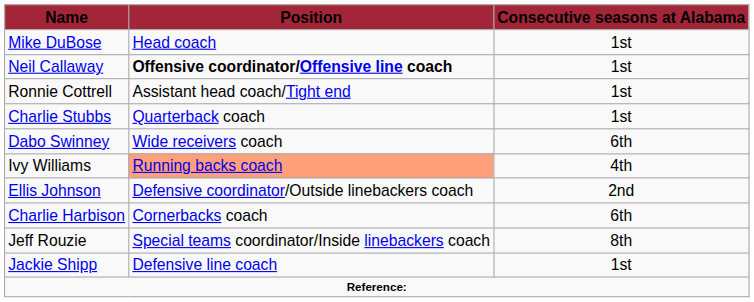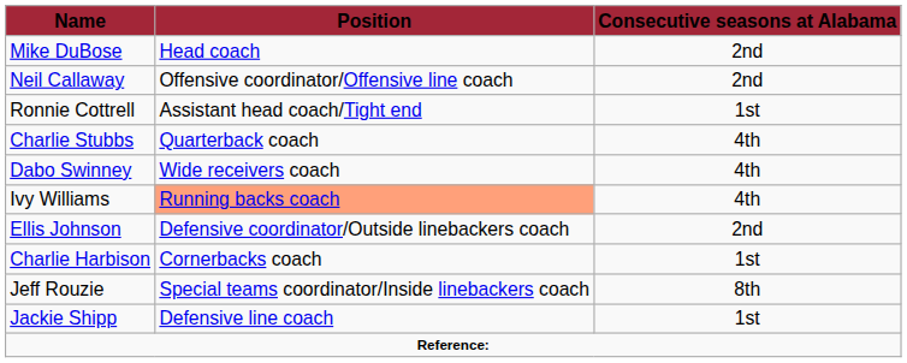 <table class="wikitable" style="font-size:90%;">
 <tr>
 <th style="background:#A32638;"><span>Name</span></th>
 <th style="background:#A32638;"><span>Position</span></th>
 <th style="background:#A32638;"><span>Consecutive seasons at Alabama </span></th>
 </tr>
 <tr>
 <td><a href='#'>Mike DuBose</a></td>
 <td><a href='#'>Head coach</a></td>
-<td align=center>1st</td>
+<td align=center>2nd</td>
 </tr>
 <tr>
 <td><a href='#'>Neil Callaway</a></td>
-<td><strong>Offensive coordinator/<a href='#'>Offensive line</a> coach</strong></td>
-<td align=center>1st</td>
+<td>Offensive coordinator/<a href='#'>Offensive line</a> coach</td>
+<td align=center>2nd</td>
 </tr>
 <tr>
 <td>Ronnie Cottrell</td>
 <td>Assistant head coach/<a href='#'>Tight end</a></td>
 <td align=center>1st</td>
 </tr>
 <tr>
 <td><a href='#'>Charlie Stubbs</a></td>
 <td><a href='#'>Quarterback</a> coach</td>
-<td align=center>1st</td>
+<td align=center>4th</td>
 </tr>
 <tr>
 <td><a href='#'>Dabo Swinney</a></td>
 <td><a href='#'>Wide receivers</a> coach</td>
-<td align=center>6th</td>
+<td align=center>4th</td>
 </tr>
 <tr>
 <td>Ivy Williams</td>
 <td style="background: lightsalmon;"><a href='#'>Running backs coach</a></td>
 <td align=center>4th</td>
 </tr>
 <tr>
 <td><a href='#'>Ellis Johnson</a></td>
 <td><a href='#'>Defensive coordinator</a>/Outside linebackers coach</td>
 <td align=center>2nd</td>
 </tr>
 <tr>
 <td><a href='#'>Charlie Harbison</a></td>
 <td><a href='#'>Cornerbacks</a> coach</td>
-<td align=center>6th</td>
+<td align=center>1st</td>
 </tr>
 <tr>
 <td>Jeff Rouzie</td>
 <td><a href='#'>Special teams</a> coordinator/Inside <a href='#'>linebackers</a> coach</td>
 <td align=center>8th</td>
 </tr>
 <tr>
 <td><a href='#'>Jackie Shipp</a></td>
 <td><a href='#'>Defensive line coach</a></td>
 <td align=center>1st</td>
 </tr>
 <tr>
 <td colspan="4"  style="font-size:8pt; text-align:center;"><strong>Reference:</strong></td>
 </tr>
 </table>
